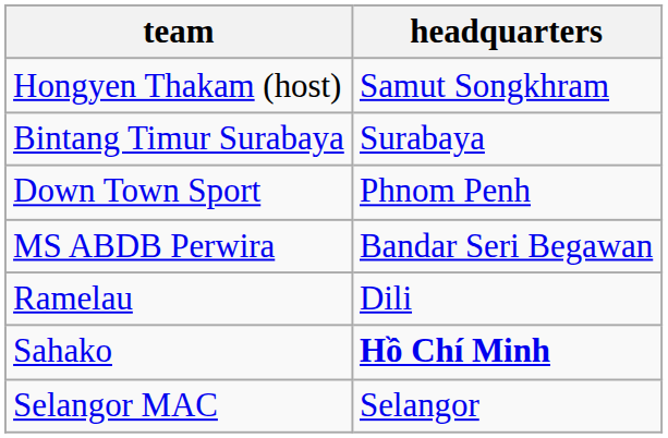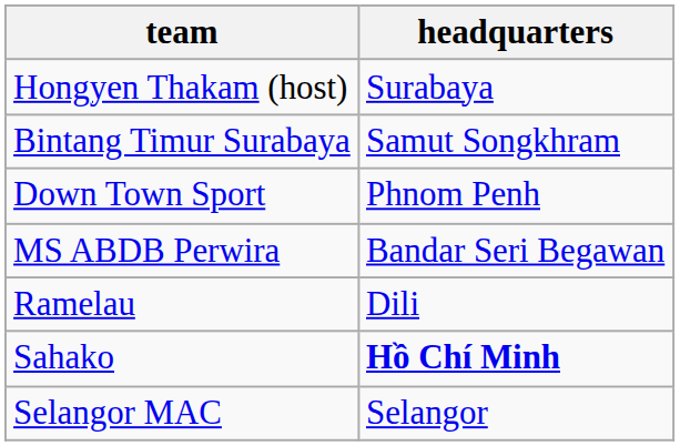 <table class=wikitable>
 <tr>
 <th>team</th>
 <th>headquarters</th>
 </tr>
 <tr>
 <td> <a href='#'>Hongyen Thakam</a> (host)</td>
-<td><a href='#'>Samut Songkhram</a></td>
+<td><a href='#'>Surabaya</a></td>
 </tr>
 <tr>
 <td> <a href='#'>Bintang Timur Surabaya</a></td>
-<td><a href='#'>Surabaya</a></td>
+<td><a href='#'>Samut Songkhram</a></td>
 </tr>
 <tr>
 <td> <a href='#'>Down Town Sport</a></td>
 <td><a href='#'>Phnom Penh</a></td>
 </tr>
 <tr>
 <td> <a href='#'>MS ABDB Perwira</a></td>
 <td><a href='#'>Bandar Seri Begawan</a></td>
 </tr>
 <tr>
 <td> <a href='#'>Ramelau</a></td>
 <td><a href='#'>Dili</a></td>
 </tr>
 <tr>
 <td> <a href='#'>Sahako</a></td>
 <td><strong><a href='#'>Hồ Chí Minh</a></strong></td>
 </tr>
 <tr>
 <td> <a href='#'>Selangor MAC</a></td>
 <td><a href='#'>Selangor</a></td>
 </tr>
 </table>
